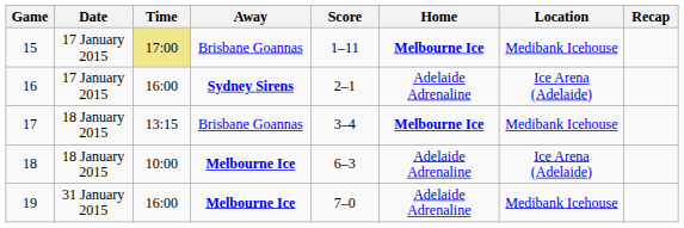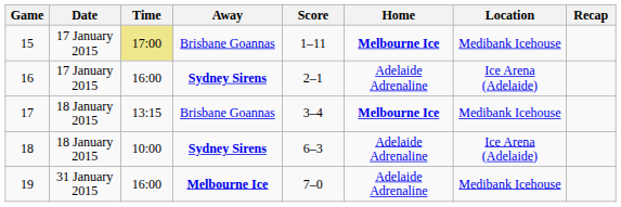 <table class="wikitable" width="85%" style="margin: 1em auto 1em auto">
 <tr>
 <th width="1%">Game</th>
 <th width="6%">Date</th>
 <th width="4%">Time</th>
 <th width="10%">Away</th>
 <th width="6%">Score</th>
 <th width="10%">Home</th>
 <th width="11%">Location</th>
 <th width="2%">Recap</th>
 </tr>
 <tr align="center">
 <td>15</td>
 <td>17 January 2015</td>
 <td style="background: khaki;">17:00</td>
 <td><a href='#'>Brisbane Goannas</a></td>
 <td>1–11</td>
 <td><strong><a href='#'>Melbourne Ice</a></strong></td>
 <td><a href='#'>Medibank Icehouse</a></td>
 <td></td>
 </tr>
 <tr align="center">
 <td>16</td>
 <td>17 January 2015</td>
 <td>16:00</td>
 <td><strong><a href='#'>Sydney Sirens</a></strong></td>
 <td>2–1</td>
 <td><a href='#'>Adelaide Adrenaline</a></td>
 <td><a href='#'>Ice Arena (Adelaide)</a></td>
 <td></td>
 </tr>
 <tr align="center">
 <td>17</td>
 <td>18 January 2015</td>
 <td>13:15</td>
 <td><a href='#'>Brisbane Goannas</a></td>
 <td>3–4</td>
 <td><strong><a href='#'>Melbourne Ice</a></strong></td>
 <td><a href='#'>Medibank Icehouse</a></td>
 <td></td>
 </tr>
 <tr align="center">
 <td>18</td>
 <td>18 January 2015</td>
 <td>10:00</td>
-<td><strong><a href='#'>Melbourne Ice</a></strong></td>
+<td><strong><a href='#'>Sydney Sirens</a></strong></td>
 <td>6–3</td>
 <td><a href='#'>Adelaide Adrenaline</a></td>
 <td><a href='#'>Ice Arena (Adelaide)</a></td>
 <td></td>
 </tr>
 <tr align="center">
 <td>19</td>
 <td>31 January 2015</td>
 <td>16:00</td>
 <td><strong><a href='#'>Melbourne Ice</a></strong></td>
 <td>7–0</td>
 <td><a href='#'>Adelaide Adrenaline</a></td>
 <td><a href='#'>Medibank Icehouse</a></td>
 <td></td>
 </tr>
 </table>
